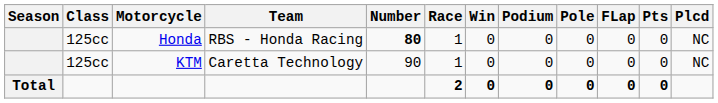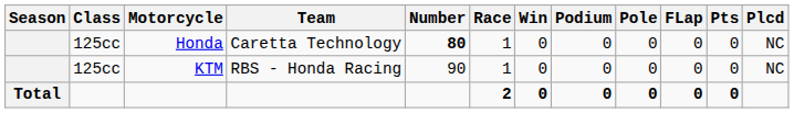 <table class="wikitable">
 <tr>
 <th>Season</th>
 <th>Class</th>
 <th>Motorcycle</th>
 <th>Team</th>
 <th>Number</th>
 <th>Race</th>
 <th>Win</th>
 <th>Podium</th>
 <th>Pole</th>
 <th>FLap</th>
 <th>Pts</th>
 <th>Plcd</th>
 </tr>
 <tr align="right">
 <th></th>
 <td>125cc</td>
 <td><a href='#'>Honda</a></td>
-<td>RBS - Honda Racing</td>
+<td>Caretta Technology</td>
 <td><strong>80</strong></td>
 <td>1</td>
 <td>0</td>
 <td>0</td>
 <td>0</td>
 <td>0</td>
 <td>0</td>
 <td>NC</td>
 </tr>
 <tr align="right">
 <th></th>
 <td>125cc</td>
 <td><a href='#'>KTM</a></td>
-<td>Caretta Technology</td>
+<td>RBS - Honda Racing</td>
 <td>90</td>
 <td>1</td>
 <td>0</td>
 <td>0</td>
 <td>0</td>
 <td>0</td>
 <td>0</td>
 <td>NC</td>
 </tr>
 <tr align="right">
 <th>Total</th>
 <td></td>
 <td></td>
 <td></td>
 <td></td>
 <td><strong>2</strong></td>
 <td><strong>0</strong></td>
 <td><strong>0</strong></td>
 <td><strong>0</strong></td>
 <td><strong>0</strong></td>
 <td><strong>0</strong></td>
 <td></td>
 </tr>
 </table>
